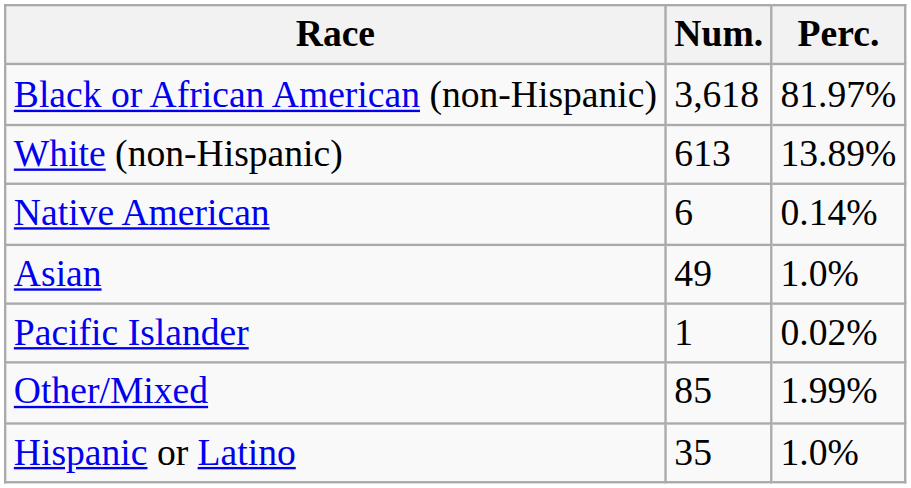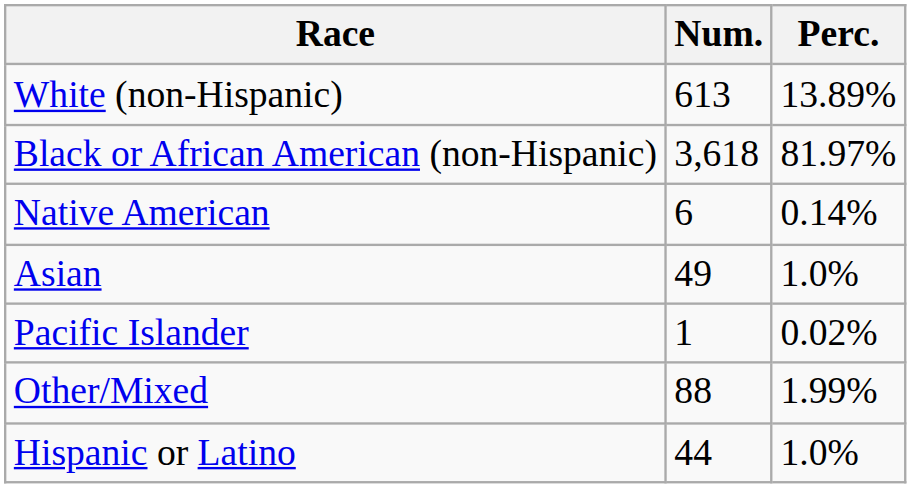 <table class="wikitable">
 <tr>
 <th>Race</th>
 <th>Num.</th>
 <th>Perc.</th>
 </tr>
 <tr>
+<td><a href='#'>White</a> (non-Hispanic)</td>
+<td>613</td>
+<td>13.89%</td>
+</tr>
+<tr>
 <td><a href='#'>Black or African American</a> (non-Hispanic)</td>
 <td>3,618</td>
 <td>81.97%</td>
-</tr>
-<tr>
-<td><a href='#'>White</a> (non-Hispanic)</td>
-<td>613</td>
-<td>13.89%</td>
 </tr>
 <tr>
 <td><a href='#'>Native American</a></td>
 <td>6</td>
 <td>0.14%</td>
 </tr>
 <tr>
 <td><a href='#'>Asian</a></td>
 <td>49</td>
 <td>1.0%</td>
 </tr>
 <tr>
 <td><a href='#'>Pacific Islander</a></td>
 <td>1</td>
 <td>0.02%</td>
 </tr>
 <tr>
 <td><a href='#'>Other/Mixed</a></td>
-<td>85</td>
+<td>88</td>
 <td>1.99%</td>
 </tr>
 <tr>
 <td><a href='#'>Hispanic</a> or <a href='#'>Latino</a></td>
-<td>35</td>
+<td>44</td>
 <td>1.0%</td>
 </tr>
 </table>
